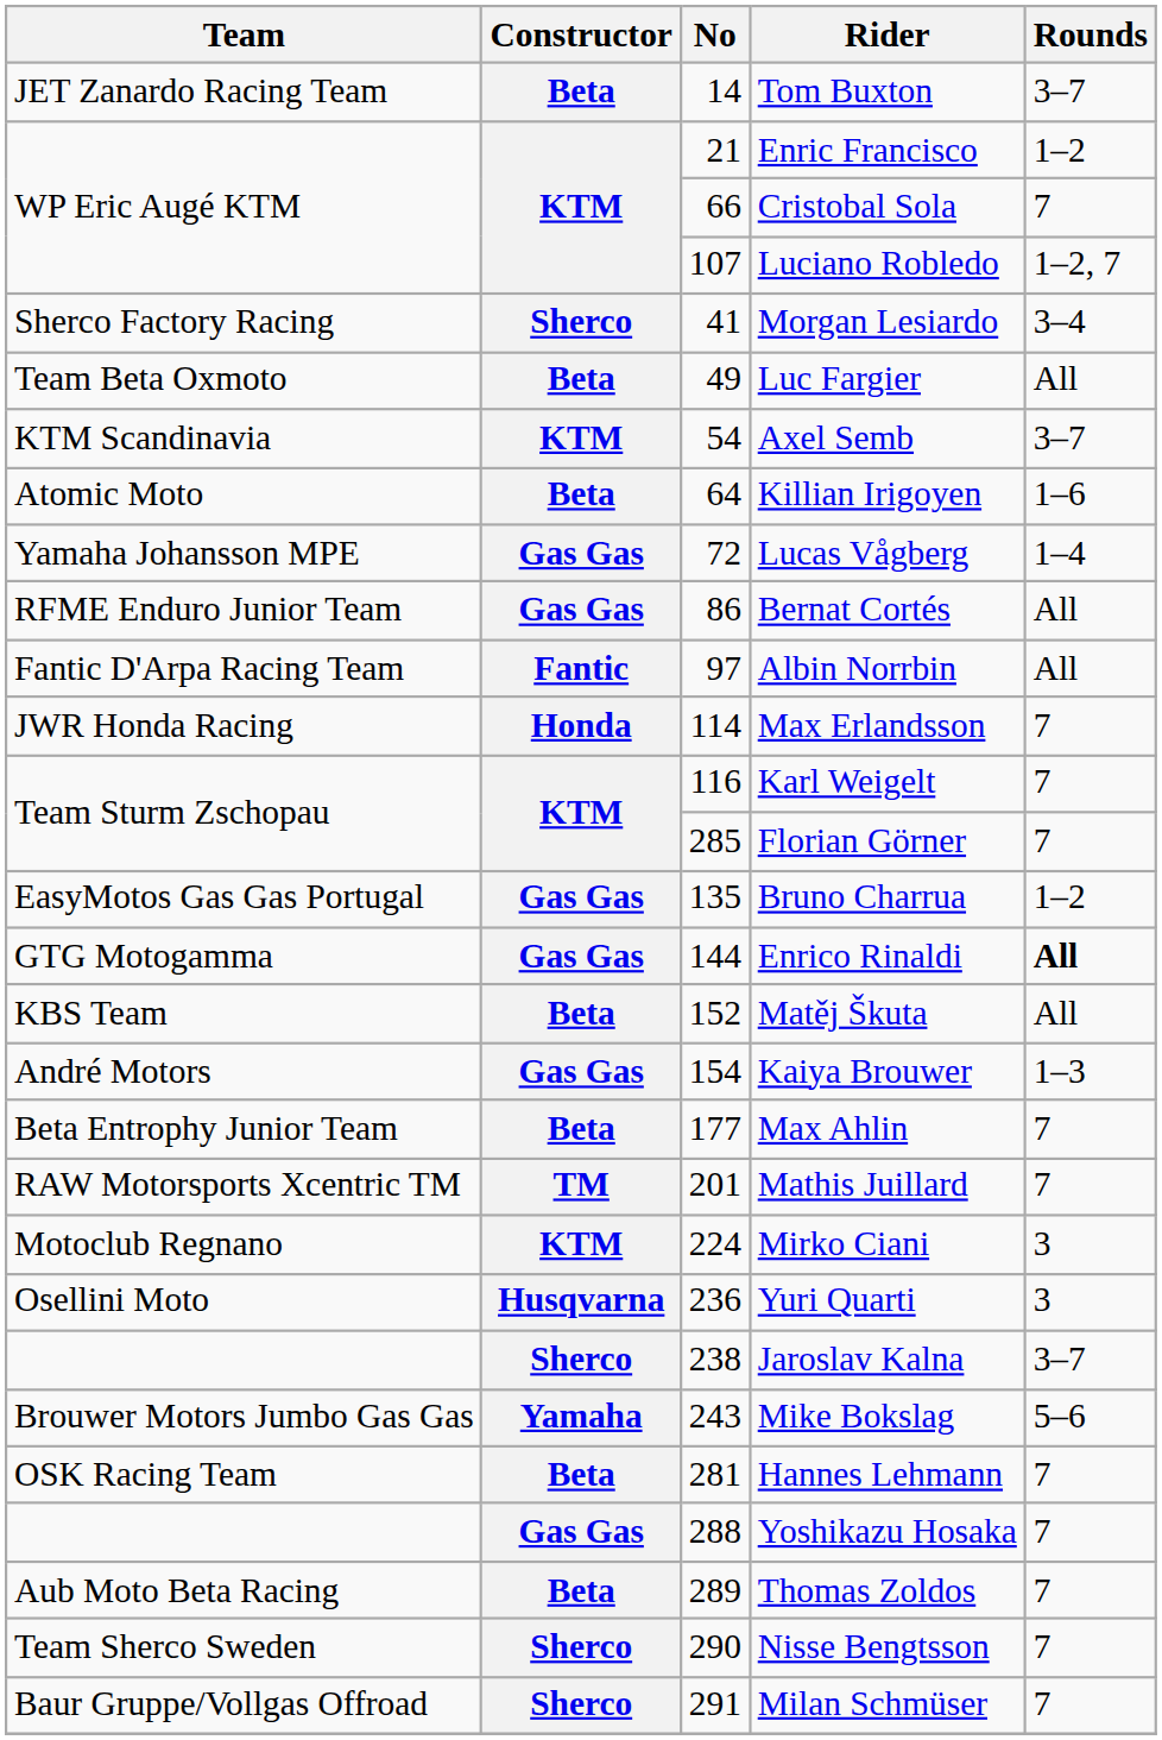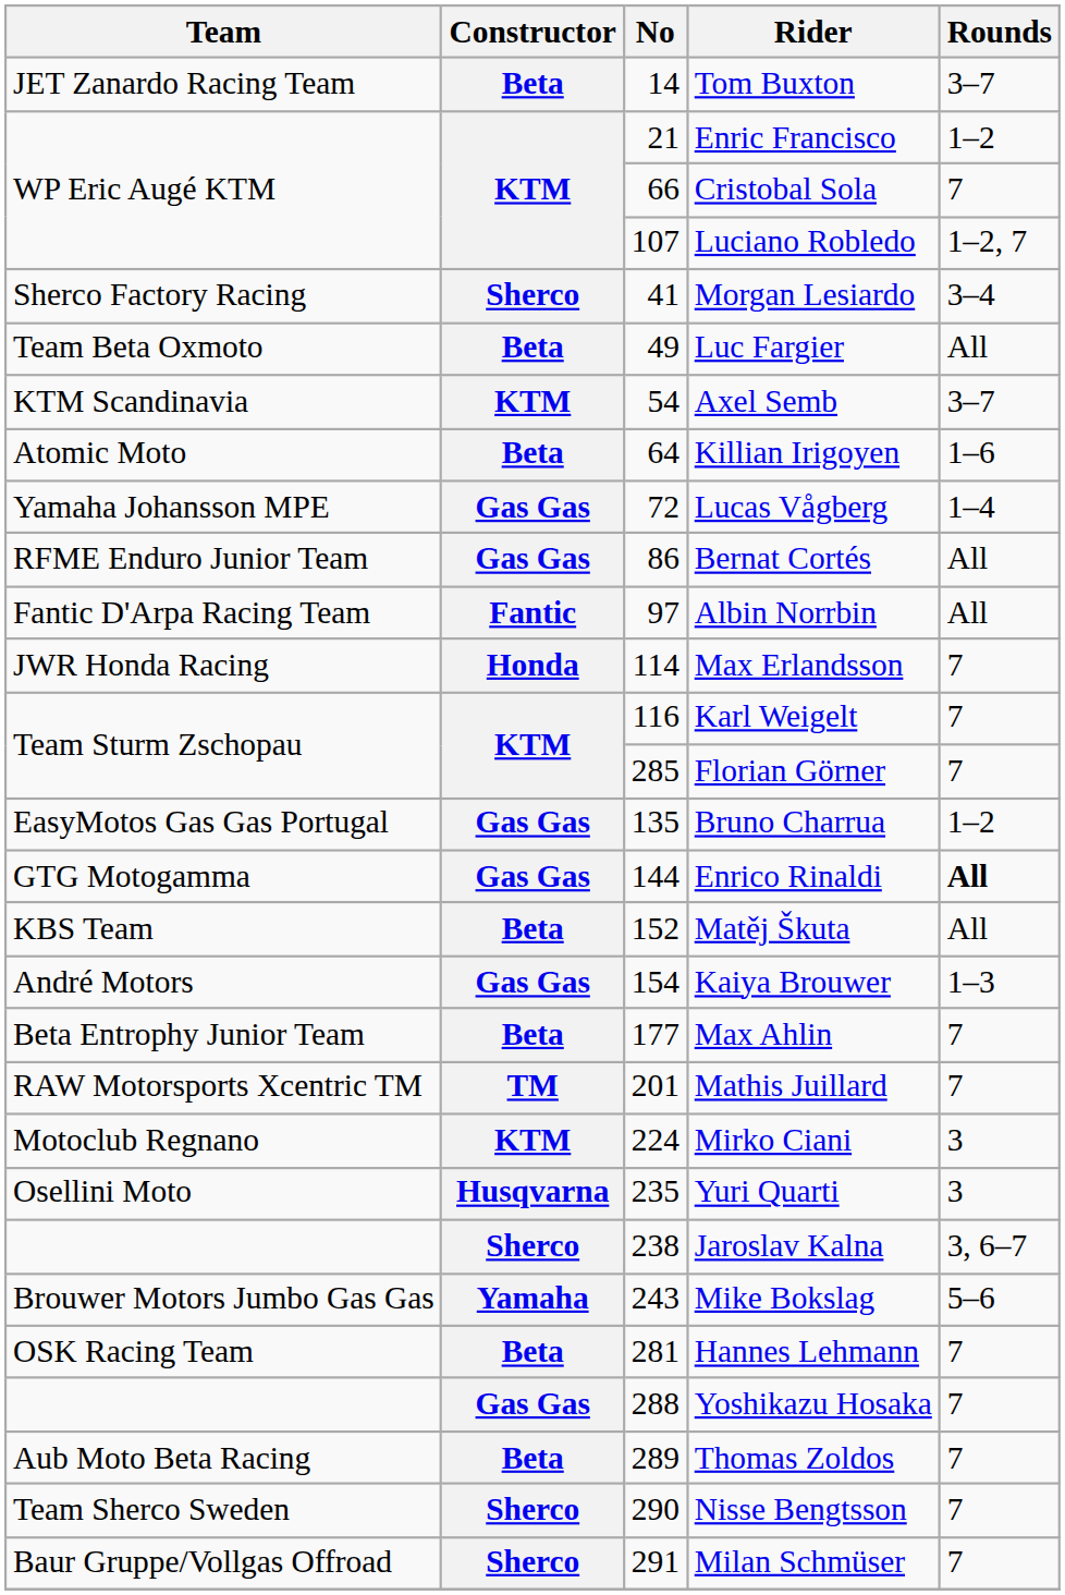 <table class="wikitable" style="font-size: 85%;">
 <tr>
 <th>Team</th>
 <th>Constructor</th>
 <th>No</th>
 <th>Rider</th>
 <th>Rounds</th>
 </tr>
 <tr>
 <td>JET Zanardo Racing Team</td>
 <th><a href='#'>Beta</a></th>
 <td align="right">14</td>
 <td> <a href='#'>Tom Buxton</a></td>
 <td>3–7</td>
 </tr>
 <tr>
 <td rowspan=3>WP Eric Augé KTM</td>
 <th rowspan=3><a href='#'>KTM</a></th>
 <td align="right">21</td>
 <td> <a href='#'>Enric Francisco</a></td>
 <td>1–2</td>
 </tr>
 <tr>
 <td align="right">66</td>
 <td> <a href='#'>Cristobal Sola</a></td>
 <td>7</td>
 </tr>
 <tr>
 <td align="right">107</td>
 <td> <a href='#'>Luciano Robledo</a></td>
 <td>1–2, 7</td>
 </tr>
 <tr>
 <td>Sherco Factory Racing</td>
 <th><a href='#'>Sherco</a></th>
 <td align="right">41</td>
 <td> <a href='#'>Morgan Lesiardo</a></td>
 <td>3–4</td>
 </tr>
 <tr>
 <td>Team Beta Oxmoto</td>
 <th><a href='#'>Beta</a></th>
 <td align="right">49</td>
 <td> <a href='#'>Luc Fargier</a></td>
 <td>All</td>
 </tr>
 <tr>
 <td>KTM Scandinavia</td>
 <th><a href='#'>KTM</a></th>
 <td align="right">54</td>
 <td> <a href='#'>Axel Semb</a></td>
 <td>3–7</td>
 </tr>
 <tr>
 <td>Atomic Moto</td>
 <th><a href='#'>Beta</a></th>
 <td align="right">64</td>
 <td> <a href='#'>Killian Irigoyen</a></td>
 <td>1–6</td>
 </tr>
 <tr>
 <td>Yamaha Johansson MPE</td>
 <th><a href='#'>Gas Gas</a></th>
 <td align="right">72</td>
 <td> <a href='#'>Lucas Vågberg</a></td>
 <td>1–4</td>
 </tr>
 <tr>
 <td>RFME Enduro Junior Team</td>
 <th><a href='#'>Gas Gas</a></th>
 <td align="right">86</td>
 <td> <a href='#'>Bernat Cortés</a></td>
 <td>All</td>
 </tr>
 <tr>
 <td>Fantic D'Arpa Racing Team</td>
 <th><a href='#'>Fantic</a></th>
 <td align="right">97</td>
 <td> <a href='#'>Albin Norrbin</a></td>
 <td>All</td>
 </tr>
 <tr>
 <td>JWR Honda Racing</td>
 <th><a href='#'>Honda</a></th>
 <td align="right">114</td>
 <td> <a href='#'>Max Erlandsson</a></td>
 <td>7</td>
 </tr>
 <tr>
 <td rowspan=2>Team Sturm Zschopau</td>
 <th rowspan=2><a href='#'>KTM</a></th>
 <td align="right">116</td>
 <td> <a href='#'>Karl Weigelt</a></td>
 <td>7</td>
 </tr>
 <tr>
 <td align="right">285</td>
 <td> <a href='#'>Florian Görner</a></td>
 <td>7</td>
 </tr>
 <tr>
 <td>EasyMotos Gas Gas Portugal</td>
 <th><a href='#'>Gas Gas</a></th>
 <td align="right">135</td>
 <td> <a href='#'>Bruno Charrua</a></td>
 <td>1–2</td>
 </tr>
 <tr>
 <td>GTG Motogamma</td>
 <th><a href='#'>Gas Gas</a></th>
 <td align="right">144</td>
 <td> <a href='#'>Enrico Rinaldi</a></td>
 <td><strong>All</strong></td>
 </tr>
 <tr>
 <td>KBS Team</td>
 <th><a href='#'>Beta</a></th>
 <td align="right">152</td>
 <td> <a href='#'>Matěj Škuta</a></td>
 <td>All</td>
 </tr>
 <tr>
 <td>André Motors</td>
 <th><a href='#'>Gas Gas</a></th>
 <td align="right">154</td>
 <td> <a href='#'>Kaiya Brouwer</a></td>
 <td>1–3</td>
 </tr>
 <tr>
 <td>Beta Entrophy Junior Team</td>
 <th><a href='#'>Beta</a></th>
 <td align="right">177</td>
 <td> <a href='#'>Max Ahlin</a></td>
 <td>7</td>
 </tr>
 <tr>
 <td>RAW Motorsports Xcentric TM</td>
 <th><a href='#'>TM</a></th>
 <td align="right">201</td>
 <td> <a href='#'>Mathis Juillard</a></td>
 <td>7</td>
 </tr>
 <tr>
 <td>Motoclub Regnano</td>
 <th><a href='#'>KTM</a></th>
 <td align="right">224</td>
 <td> <a href='#'>Mirko Ciani</a></td>
 <td>3</td>
 </tr>
 <tr>
 <td>Osellini Moto</td>
 <th><a href='#'>Husqvarna</a></th>
-<td align="right">236</td>
+<td align="right">235</td>
 <td> <a href='#'>Yuri Quarti</a></td>
 <td>3</td>
 </tr>
 <tr>
 <td></td>
 <th><a href='#'>Sherco</a></th>
 <td align="right">238</td>
 <td> <a href='#'>Jaroslav Kalna</a></td>
-<td>3–7</td>
+<td>3, 6–7</td>
 </tr>
 <tr>
 <td>Brouwer Motors Jumbo Gas Gas</td>
 <th><a href='#'>Yamaha</a></th>
 <td align="right">243</td>
 <td> <a href='#'>Mike Bokslag</a></td>
 <td>5–6</td>
 </tr>
 <tr>
 <td>OSK Racing Team</td>
 <th><a href='#'>Beta</a></th>
 <td align="right">281</td>
 <td> <a href='#'>Hannes Lehmann</a></td>
 <td>7</td>
 </tr>
 <tr>
 <td></td>
 <th><a href='#'>Gas Gas</a></th>
 <td align="right">288</td>
 <td> <a href='#'>Yoshikazu Hosaka</a></td>
 <td>7</td>
 </tr>
 <tr>
 <td>Aub Moto Beta Racing</td>
 <th><a href='#'>Beta</a></th>
 <td align="right">289</td>
 <td> <a href='#'>Thomas Zoldos</a></td>
 <td>7</td>
 </tr>
 <tr>
 <td>Team Sherco Sweden</td>
 <th><a href='#'>Sherco</a></th>
 <td align="right">290</td>
 <td> <a href='#'>Nisse Bengtsson</a></td>
 <td>7</td>
 </tr>
 <tr>
 <td>Baur Gruppe/Vollgas Offroad</td>
 <th><a href='#'>Sherco</a></th>
 <td align="right">291</td>
 <td> <a href='#'>Milan Schmüser</a></td>
 <td>7</td>
 </tr>
 <tr>
 </tr>
 </table>
